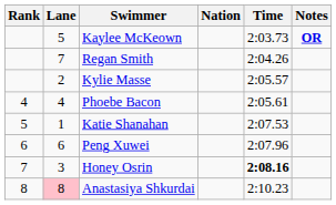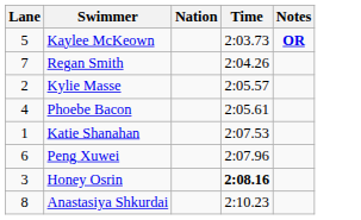 <table class="wikitable sortable mw-collapsible" style="text-align:center">
 <tr>
-<th scope="col">Rank</th>
 <th scope="col">Lane</th>
 <th scope="col">Swimmer</th>
 <th scope="col">Nation</th>
 <th scope="col">Time</th>
 <th scope="col">Notes</th>
 </tr>
 <tr>
-<td></td>
 <td>5</td>
 <td align="left"><a href='#'>Kaylee McKeown</a></td>
 <td align="left"></td>
 <td>2:03.73</td>
 <td><strong><a href='#'>OR</a></strong></td>
 </tr>
 <tr>
-<td></td>
 <td>7</td>
 <td align="left"><a href='#'>Regan Smith</a></td>
 <td align="left"></td>
 <td>2:04.26</td>
 <td></td>
 </tr>
 <tr>
-<td></td>
 <td>2</td>
 <td align="left"><a href='#'>Kylie Masse</a></td>
 <td align="left"></td>
 <td>2:05.57</td>
 <td></td>
 </tr>
 <tr>
 <td>4</td>
-<td>4</td>
 <td align="left"><a href='#'>Phoebe Bacon</a></td>
 <td align="left"></td>
 <td>2:05.61</td>
 <td></td>
 </tr>
 <tr>
-<td>5</td>
 <td>1</td>
 <td align="left"><a href='#'>Katie Shanahan</a></td>
 <td align="left"></td>
 <td>2:07.53</td>
 <td></td>
 </tr>
 <tr>
 <td>6</td>
-<td>6</td>
 <td align="left"><a href='#'>Peng Xuwei</a></td>
 <td align="left"></td>
 <td>2:07.96</td>
 <td></td>
 </tr>
 <tr>
-<td>7</td>
 <td>3</td>
 <td align="left"><a href='#'>Honey Osrin</a></td>
 <td align="left"></td>
 <td><strong>2:08.16</strong></td>
 <td></td>
 </tr>
 <tr>
 <td>8</td>
-<td style="background: pink;">8</td>
 <td align="left"><a href='#'>Anastasiya Shkurdai</a></td>
 <td align="left"></td>
 <td>2:10.23</td>
 <td></td>
 </tr>
 </table>
